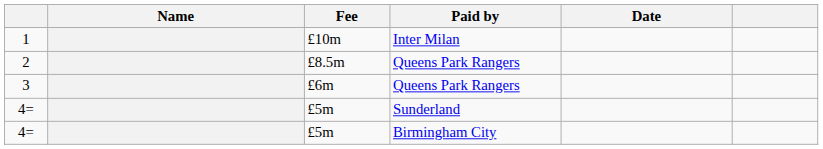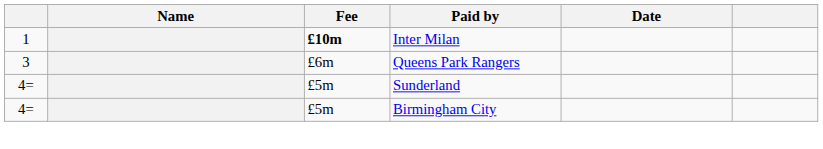 <table class="wikitable sortable plainrowheaders" style="width:70%">
 <tr>
 <th scope="col" width=5%></th>
 <th scope="col" width=30%>Name</th>
 <th scope="col" width=10%>Fee</th>
 <th scope="col" width=20%>Paid by</th>
 <th scope="col" width=20%>Date</th>
 <th scope="col" style="width:10%;" class="unsortable"></th>
 </tr>
 <tr>
 <td style="text-align:center;">1</td>
 <th scope="row"></th>
-<td>£10m</td>
+<td><strong>£10m</strong></td>
 <td><a href='#'>Inter Milan</a></td>
-<td></td>
-<td align=center></td>
-</tr>
-<tr>
-<td style="text-align:center;">2</td>
-<th scope="row"></th>
-<td>£8.5m</td>
-<td><a href='#'>Queens Park Rangers</a></td>
 <td></td>
 <td align=center></td>
 </tr>
 <tr>
 <td style="text-align:center;">3</td>
 <th scope="row"></th>
 <td>£6m</td>
 <td><a href='#'>Queens Park Rangers</a></td>
 <td></td>
 <td align=center></td>
 </tr>
 <tr>
 <td style="text-align:center;">4=</td>
 <th scope="row"></th>
 <td>£5m</td>
 <td><a href='#'>Sunderland</a></td>
 <td></td>
 <td align=center></td>
 </tr>
 <tr>
 <td style="text-align:center;">4=</td>
 <th scope="row"></th>
 <td>£5m</td>
 <td><a href='#'>Birmingham City</a></td>
 <td></td>
 <td align=center></td>
 </tr>
 </table>
